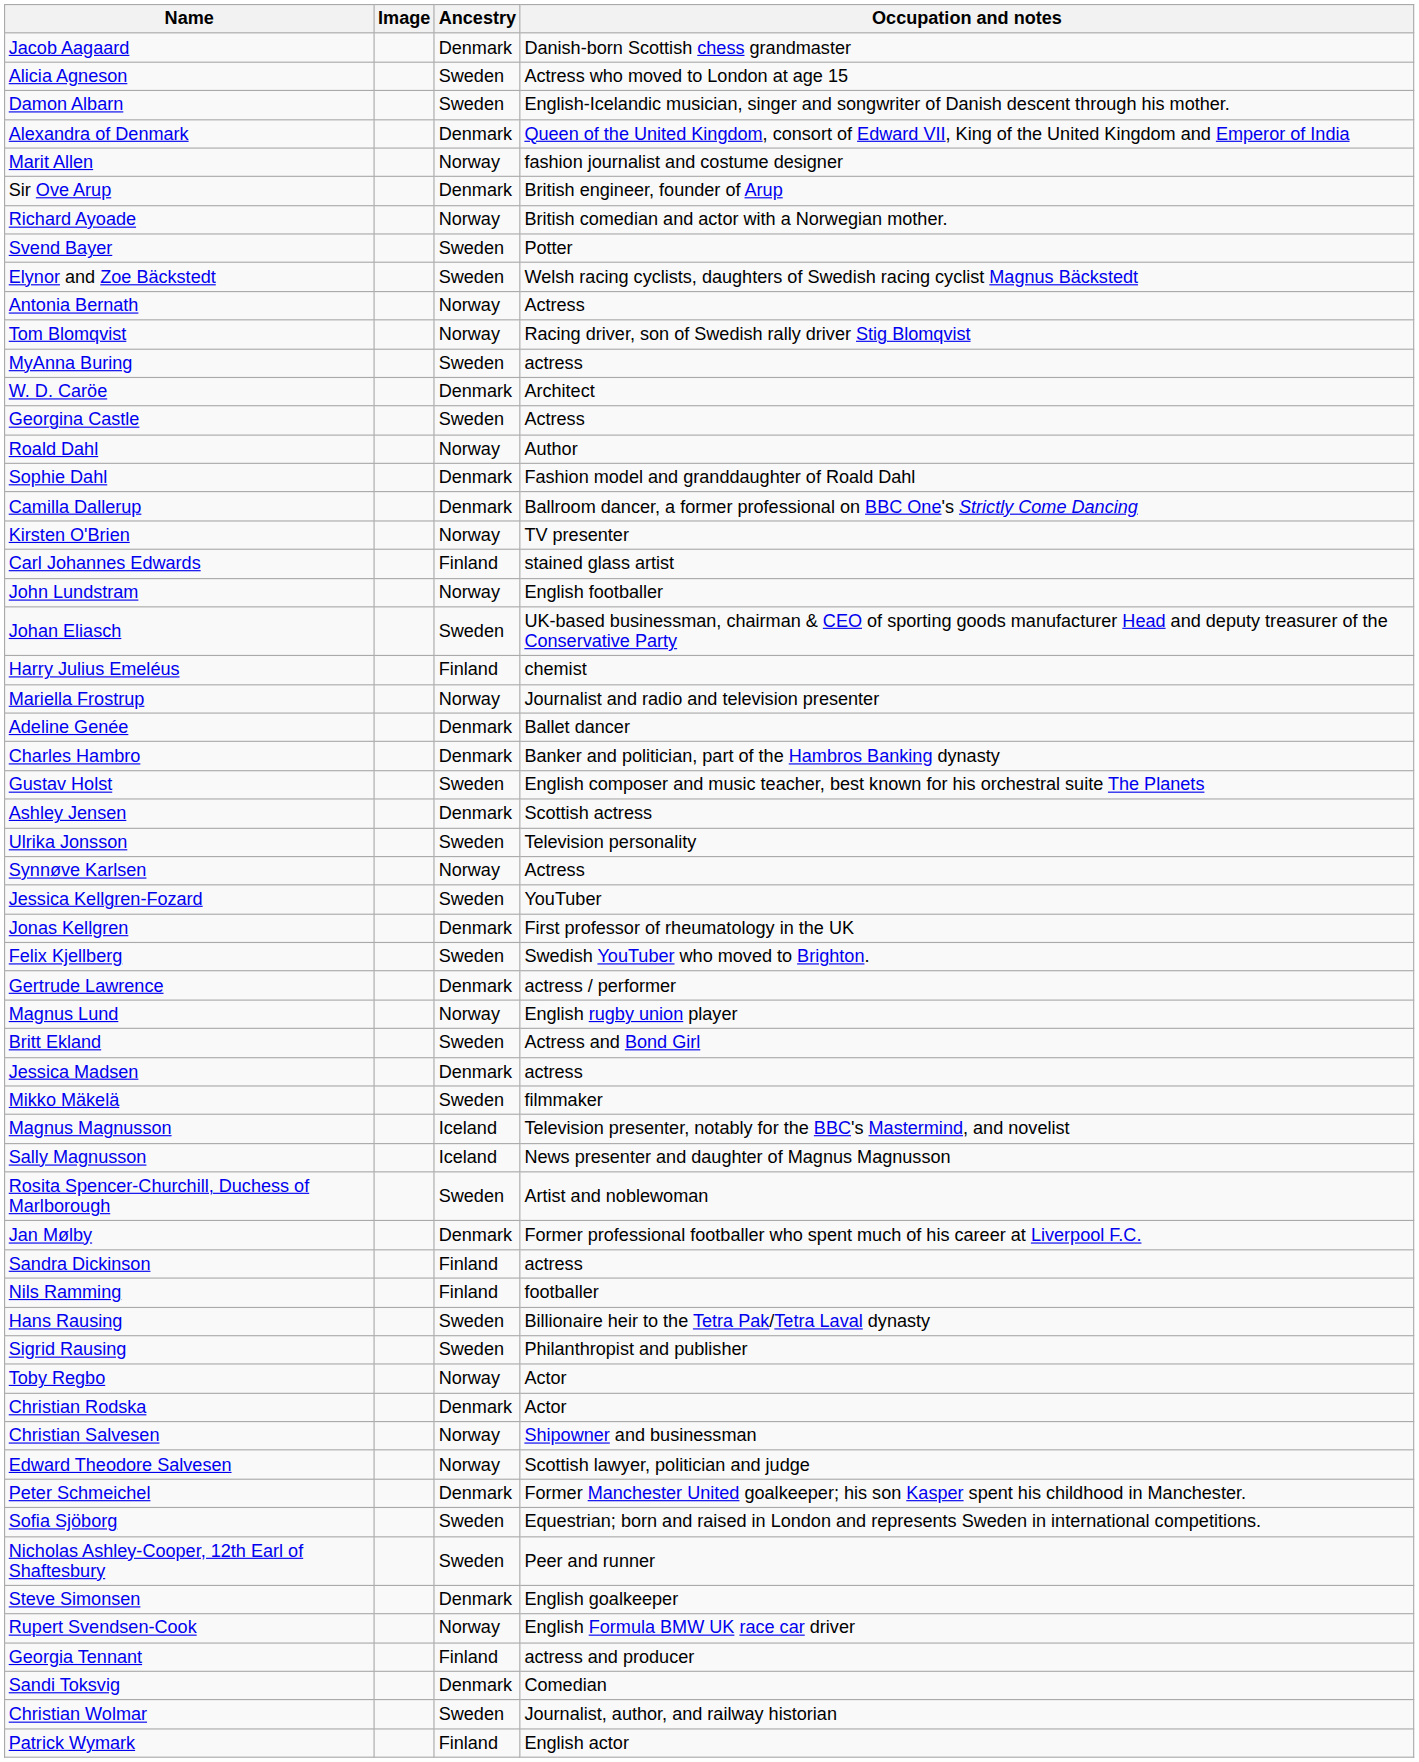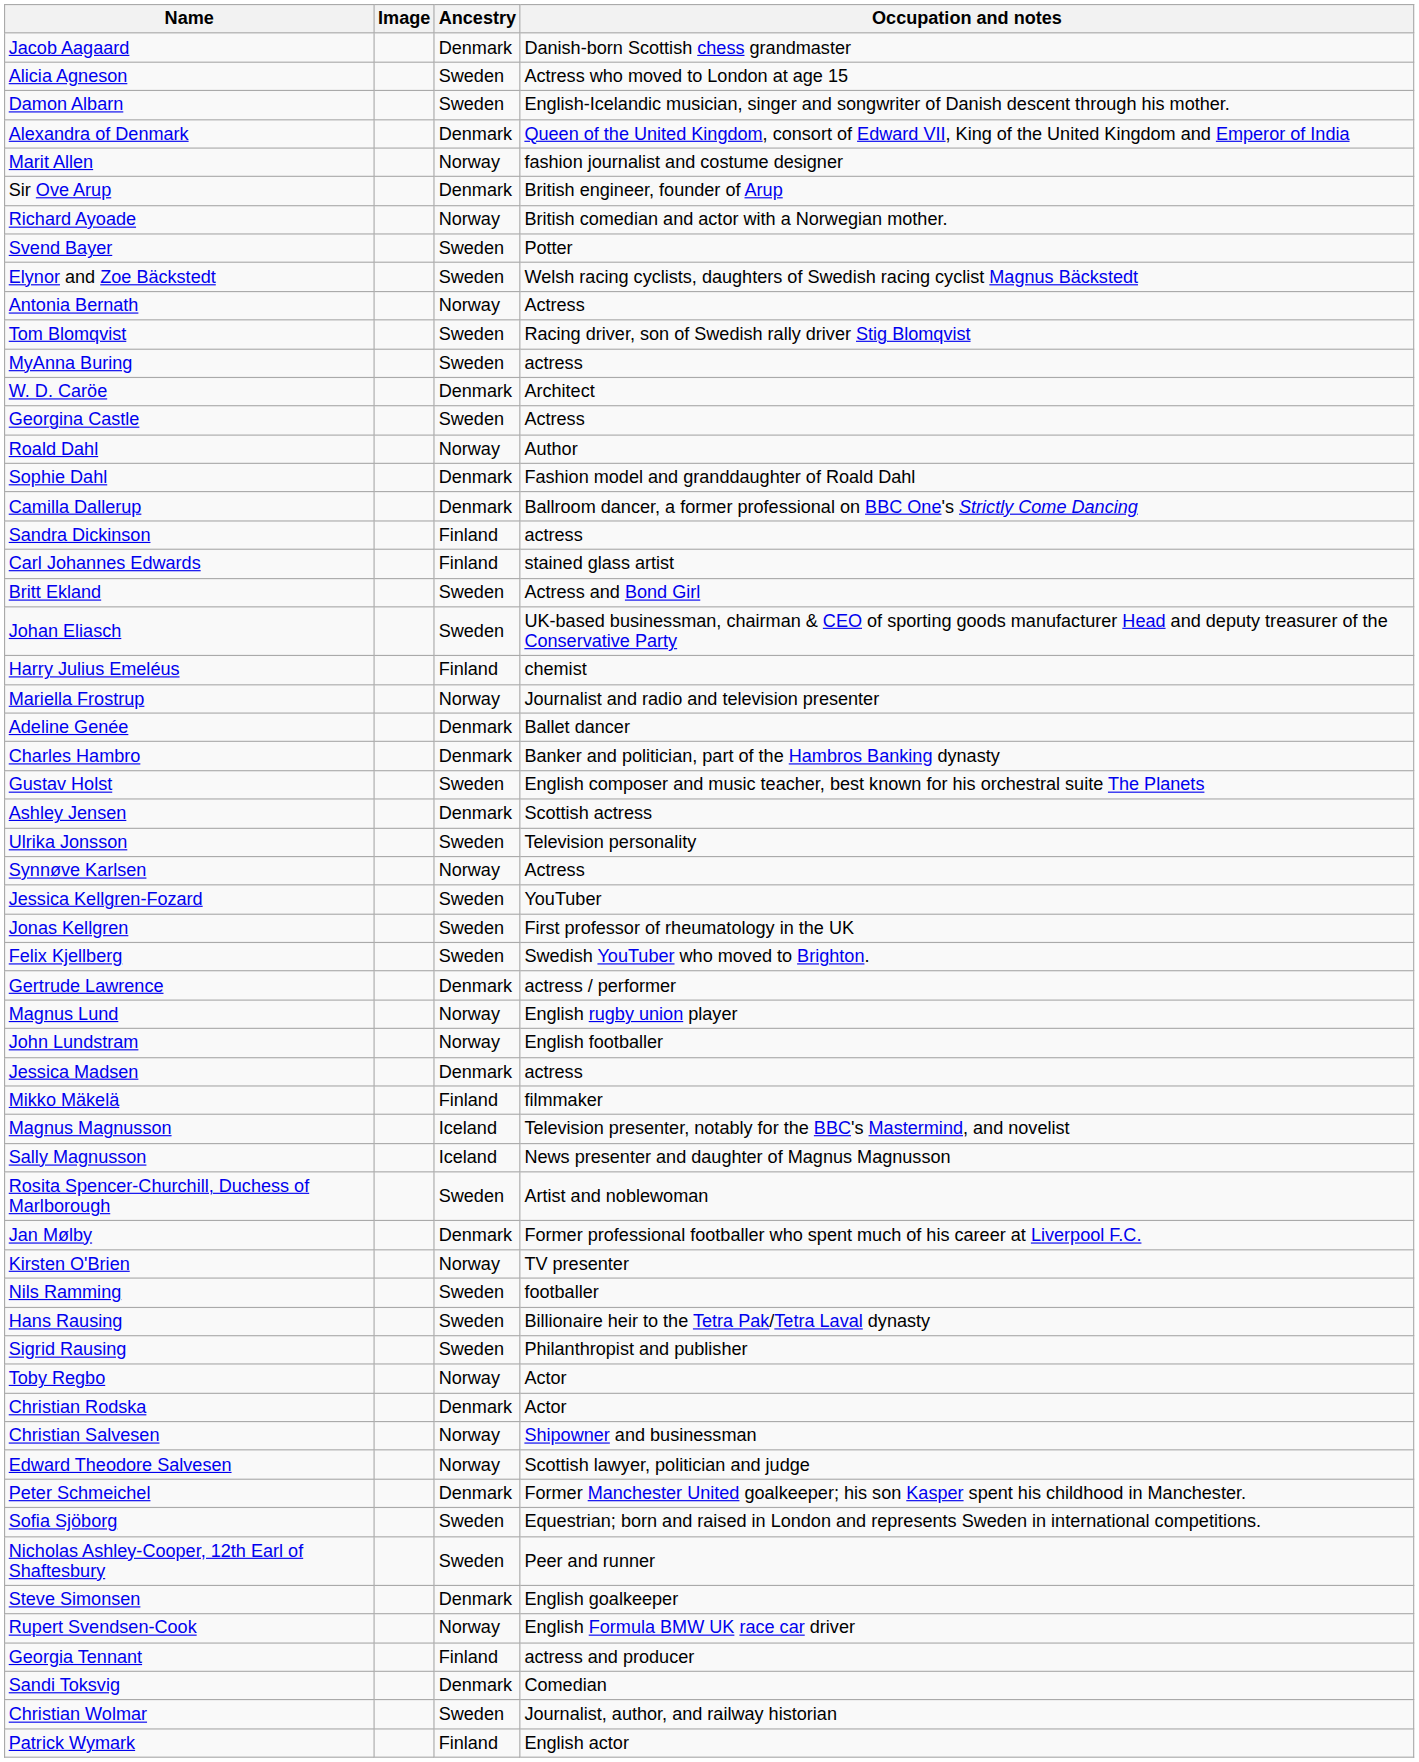 <table class="wikitable sortable">
 <tr>
 <th>Name </th>
 <th class=unsortable>Image</th>
 <th>Ancestry</th>
 <th class=unsortable>Occupation and notes</th>
 </tr>
 <tr>
 <td><a href='#'>Jacob Aagaard</a></td>
 <td></td>
 <td>Denmark</td>
 <td>Danish-born Scottish <a href='#'>chess</a> grandmaster</td>
 </tr>
 <tr>
 <td><a href='#'>Alicia Agneson</a></td>
 <td></td>
 <td>Sweden</td>
 <td>Actress who moved to London at age 15</td>
 </tr>
 <tr>
 <td><a href='#'>Damon Albarn</a></td>
 <td></td>
 <td>Sweden</td>
 <td>English-Icelandic musician, singer and songwriter of Danish descent through his mother.</td>
 </tr>
 <tr>
 <td><a href='#'>Alexandra of Denmark</a></td>
 <td></td>
 <td>Denmark</td>
 <td><a href='#'>Queen of the United Kingdom</a>, consort of <a href='#'>Edward VII</a>, King of the United Kingdom and <a href='#'>Emperor of India</a></td>
 </tr>
 <tr>
 <td><a href='#'>Marit Allen</a></td>
 <td></td>
 <td>Norway</td>
 <td>fashion journalist and costume designer</td>
 </tr>
 <tr>
 <td>Sir <a href='#'>Ove Arup</a></td>
 <td></td>
 <td>Denmark</td>
 <td>British engineer, founder of <a href='#'>Arup</a></td>
 </tr>
 <tr>
 <td><a href='#'>Richard Ayoade</a></td>
 <td></td>
 <td>Norway</td>
 <td>British comedian and actor with a Norwegian mother.</td>
 </tr>
 <tr>
 <td><a href='#'>Svend Bayer</a></td>
 <td></td>
 <td>Sweden</td>
 <td>Potter</td>
 </tr>
 <tr>
 <td><a href='#'>Elynor</a> and <a href='#'>Zoe Bäckstedt</a></td>
 <td></td>
 <td>Sweden</td>
 <td>Welsh racing cyclists, daughters of Swedish racing cyclist <a href='#'>Magnus Bäckstedt</a></td>
 </tr>
 <tr>
 <td><a href='#'>Antonia Bernath</a></td>
 <td></td>
 <td>Norway</td>
 <td>Actress</td>
 </tr>
 <tr>
 <td><a href='#'>Tom Blomqvist</a></td>
 <td></td>
-<td>Norway</td>
+<td>Sweden</td>
 <td>Racing driver, son of Swedish rally driver <a href='#'>Stig Blomqvist</a></td>
 </tr>
 <tr>
 <td><a href='#'>MyAnna Buring</a></td>
 <td></td>
 <td>Sweden</td>
 <td>actress</td>
 </tr>
 <tr>
 <td><a href='#'>W. D. Caröe</a></td>
 <td></td>
 <td>Denmark</td>
 <td>Architect</td>
 </tr>
 <tr>
 <td><a href='#'>Georgina Castle</a></td>
 <td></td>
 <td>Sweden</td>
 <td>Actress</td>
 </tr>
 <tr>
 <td><a href='#'>Roald Dahl</a></td>
 <td></td>
 <td>Norway</td>
 <td>Author</td>
 </tr>
 <tr>
 <td><a href='#'>Sophie Dahl</a></td>
 <td></td>
 <td>Denmark</td>
 <td>Fashion model and granddaughter of Roald Dahl</td>
 </tr>
 <tr>
 <td><a href='#'>Camilla Dallerup</a></td>
 <td></td>
 <td>Denmark</td>
 <td>Ballroom dancer, a former professional on <a href='#'>BBC One</a>'s <em><a href='#'>Strictly Come Dancing</a></em></td>
 </tr>
 <tr>
-<td><a href='#'>Kirsten O'Brien</a></td>
+<td><a href='#'>Sandra Dickinson</a></td>
 <td></td>
-<td>Norway</td>
-<td>TV presenter</td>
+<td>Finland</td>
+<td>actress</td>
 </tr>
 <tr>
 <td><a href='#'>Carl Johannes Edwards</a></td>
 <td></td>
 <td>Finland</td>
 <td>stained glass artist</td>
 </tr>
 <tr>
-<td><a href='#'>John Lundstram</a></td>
+<td><a href='#'>Britt Ekland</a></td>
 <td></td>
-<td>Norway</td>
-<td>English footballer</td>
+<td>Sweden</td>
+<td>Actress and <a href='#'>Bond Girl</a></td>
 </tr>
 <tr>
 <td><a href='#'>Johan Eliasch</a></td>
 <td></td>
 <td>Sweden</td>
 <td>UK-based businessman, chairman & <a href='#'>CEO</a> of sporting goods manufacturer <a href='#'>Head</a> and deputy treasurer of the <a href='#'>Conservative Party</a></td>
 </tr>
 <tr>
 <td><a href='#'>Harry Julius Emeléus</a></td>
 <td></td>
 <td>Finland</td>
 <td>chemist</td>
 </tr>
 <tr>
 <td><a href='#'>Mariella Frostrup</a></td>
 <td></td>
 <td>Norway</td>
 <td>Journalist and radio and television presenter</td>
 </tr>
 <tr>
 <td><a href='#'>Adeline Genée</a></td>
 <td></td>
 <td>Denmark</td>
 <td>Ballet dancer</td>
 </tr>
 <tr>
 <td><a href='#'>Charles Hambro</a></td>
 <td></td>
 <td>Denmark</td>
 <td>Banker and politician, part of the <a href='#'>Hambros Banking</a> dynasty</td>
 </tr>
 <tr>
 <td><a href='#'>Gustav Holst</a></td>
 <td></td>
 <td>Sweden</td>
 <td>English composer and music teacher, best known for his orchestral suite <a href='#'>The Planets</a></td>
 </tr>
 <tr>
 <td><a href='#'>Ashley Jensen</a></td>
 <td></td>
 <td>Denmark</td>
 <td>Scottish actress</td>
 </tr>
 <tr>
 <td><a href='#'>Ulrika Jonsson</a></td>
 <td></td>
 <td>Sweden</td>
 <td>Television personality</td>
 </tr>
 <tr>
 <td><a href='#'>Synnøve Karlsen</a></td>
 <td></td>
 <td>Norway</td>
 <td>Actress</td>
 </tr>
 <tr>
 <td><a href='#'>Jessica Kellgren-Fozard</a></td>
 <td></td>
 <td>Sweden</td>
 <td>YouTuber</td>
 </tr>
 <tr>
 <td><a href='#'>Jonas Kellgren</a></td>
 <td></td>
-<td>Denmark</td>
+<td>Sweden</td>
 <td>First professor of rheumatology in the UK</td>
 </tr>
 <tr>
 <td><a href='#'>Felix Kjellberg</a></td>
 <td></td>
 <td>Sweden</td>
 <td>Swedish <a href='#'>YouTuber</a> who moved to <a href='#'>Brighton</a>.</td>
 </tr>
 <tr>
 <td><a href='#'>Gertrude Lawrence</a></td>
 <td></td>
 <td>Denmark</td>
 <td>actress / performer</td>
 </tr>
 <tr>
 <td><a href='#'>Magnus Lund</a></td>
 <td></td>
 <td>Norway</td>
 <td>English <a href='#'>rugby union</a> player</td>
 </tr>
 <tr>
-<td><a href='#'>Britt Ekland</a></td>
+<td><a href='#'>John Lundstram</a></td>
 <td></td>
-<td>Sweden</td>
-<td>Actress and <a href='#'>Bond Girl</a></td>
+<td>Norway</td>
+<td>English footballer</td>
 </tr>
 <tr>
 <td><a href='#'>Jessica Madsen</a></td>
 <td></td>
 <td>Denmark</td>
 <td>actress</td>
 </tr>
 <tr>
 <td><a href='#'>Mikko Mäkelä</a></td>
 <td></td>
-<td>Sweden</td>
+<td>Finland</td>
 <td>filmmaker</td>
 </tr>
 <tr>
 <td><a href='#'>Magnus Magnusson</a></td>
 <td></td>
 <td>Iceland</td>
 <td>Television presenter, notably for the <a href='#'>BBC</a>'s <a href='#'>Mastermind</a>, and novelist</td>
 </tr>
 <tr>
 <td><a href='#'>Sally Magnusson</a></td>
 <td></td>
 <td>Iceland</td>
 <td>News presenter and daughter of Magnus Magnusson</td>
 </tr>
 <tr>
 <td><a href='#'>Rosita Spencer-Churchill, Duchess of Marlborough</a></td>
 <td></td>
 <td>Sweden</td>
 <td>Artist and noblewoman</td>
 </tr>
 <tr>
 <td><a href='#'>Jan Mølby</a></td>
 <td></td>
 <td>Denmark</td>
 <td>Former professional footballer who spent much of his career at <a href='#'>Liverpool F.C.</a></td>
 </tr>
 <tr>
-<td><a href='#'>Sandra Dickinson</a></td>
+<td><a href='#'>Kirsten O'Brien</a></td>
 <td></td>
-<td>Finland</td>
-<td>actress</td>
+<td>Norway</td>
+<td>TV presenter</td>
 </tr>
 <tr>
 <td><a href='#'>Nils Ramming</a></td>
 <td></td>
-<td>Finland</td>
+<td>Sweden</td>
 <td>footballer</td>
 </tr>
 <tr>
 <td><a href='#'>Hans Rausing</a></td>
 <td></td>
 <td>Sweden</td>
 <td>Billionaire heir to the <a href='#'>Tetra Pak</a>/<a href='#'>Tetra Laval</a> dynasty</td>
 </tr>
 <tr>
 <td><a href='#'>Sigrid Rausing</a></td>
 <td></td>
 <td>Sweden</td>
 <td>Philanthropist and publisher</td>
 </tr>
 <tr>
 <td><a href='#'>Toby Regbo</a></td>
 <td></td>
 <td>Norway</td>
 <td>Actor</td>
 </tr>
 <tr>
 <td><a href='#'>Christian Rodska</a></td>
 <td></td>
 <td>Denmark</td>
 <td>Actor</td>
 </tr>
 <tr>
 <td><a href='#'>Christian Salvesen</a></td>
 <td></td>
 <td>Norway</td>
 <td><a href='#'>Shipowner</a> and businessman</td>
 </tr>
 <tr>
 <td><a href='#'>Edward Theodore Salvesen</a></td>
 <td></td>
 <td>Norway</td>
 <td>Scottish lawyer, politician and judge</td>
 </tr>
 <tr>
 <td><a href='#'>Peter Schmeichel</a></td>
 <td></td>
 <td>Denmark</td>
 <td>Former <a href='#'>Manchester United</a> goalkeeper; his son <a href='#'>Kasper</a> spent his childhood in Manchester.</td>
 </tr>
 <tr>
 <td><a href='#'>Sofia Sjöborg</a></td>
 <td></td>
 <td>Sweden</td>
 <td>Equestrian; born and raised in London and represents Sweden in international competitions.</td>
 </tr>
 <tr>
 <td><a href='#'>Nicholas Ashley-Cooper, 12th Earl of Shaftesbury</a></td>
 <td></td>
 <td>Sweden</td>
 <td>Peer and runner</td>
 </tr>
 <tr>
 <td><a href='#'>Steve Simonsen</a></td>
 <td></td>
 <td>Denmark</td>
 <td>English goalkeeper</td>
 </tr>
 <tr>
 <td><a href='#'>Rupert Svendsen-Cook</a></td>
 <td></td>
 <td>Norway</td>
 <td>English <a href='#'>Formula BMW UK</a> <a href='#'>race car</a> driver</td>
 </tr>
 <tr>
 <td><a href='#'>Georgia Tennant</a></td>
 <td></td>
 <td>Finland</td>
 <td>actress and producer</td>
 </tr>
 <tr>
 <td><a href='#'>Sandi Toksvig</a></td>
 <td></td>
 <td>Denmark</td>
 <td>Comedian</td>
 </tr>
 <tr>
 <td><a href='#'>Christian Wolmar</a></td>
 <td></td>
 <td>Sweden</td>
 <td>Journalist, author, and railway historian</td>
 </tr>
 <tr>
 <td><a href='#'>Patrick Wymark</a></td>
 <td></td>
 <td>Finland</td>
 <td>English actor</td>
 </tr>
 </table>
